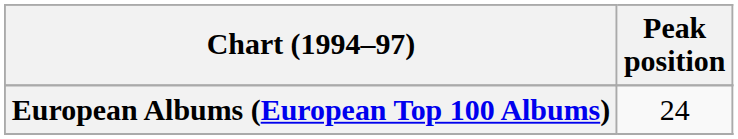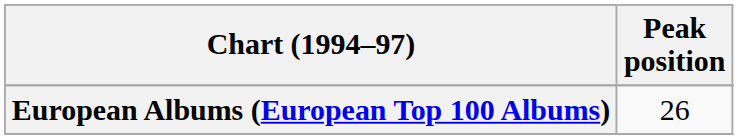 <table class="wikitable sortable plainrowheaders">
 <tr>
 <th scope="col">Chart (1994–97)</th>
 <th scope="col">Peak<br>position</th>
 </tr>
 <tr>
 </tr>
 <tr>
 </tr>
 <tr>
 </tr>
 <tr>
 </tr>
 <tr>
 </tr>
 <tr>
 </tr>
 <tr>
 <th scope="row">European Albums (<a href='#'>European Top 100 Albums</a>)</th>
-<td align="center">24</td>
+<td align="center">26</td>
 </tr>
 <tr>
 </tr>
 <tr>
 </tr>
 <tr>
 </tr>
 <tr>
 </tr>
 <tr>
 </tr>
 <tr>
 </tr>
 <tr>
 </tr>
 <tr>
 </tr>
 </table>
